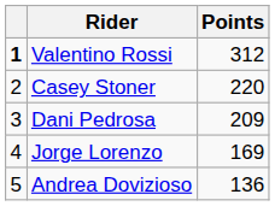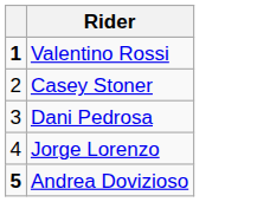 <table class="wikitable" style="font-size: 95%;">
 <tr>
 <th></th>
 <th>Rider</th>
-<th>Points</th>
 </tr>
 <tr>
 <td align=center><strong>1</strong></td>
 <td> <a href='#'>Valentino Rossi</a></td>
-<td align=right>312</td>
 </tr>
 <tr>
 <td align=center>2</td>
 <td> <a href='#'>Casey Stoner</a></td>
-<td align=right>220</td>
 </tr>
 <tr>
 <td align=center>3</td>
 <td> <a href='#'>Dani Pedrosa</a></td>
-<td align=right>209</td>
 </tr>
 <tr>
 <td align=center>4</td>
 <td> <a href='#'>Jorge Lorenzo</a></td>
-<td align=right>169</td>
 </tr>
 <tr>
-<td align=center>5</td>
+<td align=center><strong>5</strong></td>
 <td> <a href='#'>Andrea Dovizioso</a></td>
-<td align=right>136</td>
 </tr>
 </table>
